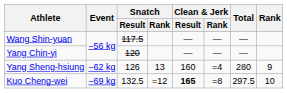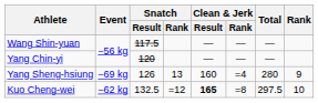 <table class="wikitable" style="font-size:90%">
 <tr>
 <th rowspan="2">Athlete</th>
 <th rowspan="2">Event</th>
 <th colspan="2">Snatch</th>
 <th colspan="2">Clean & Jerk</th>
 <th rowspan="2">Total</th>
 <th rowspan="2">Rank</th>
 </tr>
 <tr style="font-size:95%">
 <th>Result</th>
 <th>Rank</th>
 <th>Result</th>
 <th>Rank</th>
 </tr>
 <tr align=center>
 <td align=left><a href='#'>Wang Shin-yuan</a></td>
 <td align=left rowspan=2><a href='#'>−56 kg</a></td>
 <td><s>117.5</s></td>
 <td></td>
 <td>—</td>
 <td>—</td>
 <td>—</td>
 <td></td>
 </tr>
 <tr align=center>
 <td align=left><a href='#'>Yang Chin-yi</a></td>
 <td><s>120</s></td>
 <td></td>
 <td>—</td>
 <td>—</td>
 <td>—</td>
 <td></td>
 </tr>
 <tr align=center>
 <td align=left><a href='#'>Yang Sheng-hsiung</a></td>
-<td align=left><a href='#'>−62 kg</a></td>
+<td align=left><a href='#'>−69 kg</a></td>
 <td>126</td>
 <td>13</td>
 <td>160</td>
 <td>=4</td>
 <td>280</td>
 <td>9</td>
 </tr>
 <tr align=center>
 <td align=left><a href='#'>Kuo Cheng-wei</a></td>
-<td align=left><a href='#'>−69 kg</a></td>
+<td align=left><a href='#'>−62 kg</a></td>
 <td>132.5</td>
 <td>=12</td>
 <td><strong>165</strong></td>
 <td>=8</td>
 <td>297.5</td>
 <td>10</td>
 </tr>
 </table>
